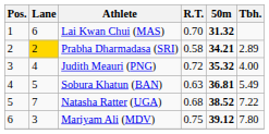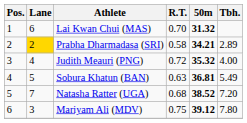 <table class="wikitable">
 <tr>
 <th>Pos.</th>
 <th>Lane</th>
 <th>Athlete</th>
 <th>R.T.</th>
 <th>50m</th>
 <th>Tbh.</th>
 </tr>
 <tr>
 <td>1</td>
 <td>6</td>
 <td> <a href='#'>Lai Kwan Chui</a> (<a href='#'>MAS</a>)</td>
 <td>0.70</td>
 <td><strong>31.32</strong></td>
 <td> </td>
 </tr>
 <tr>
 <td>2</td>
 <td style="background: gold;">2</td>
 <td> <a href='#'>Prabha Dharmadasa</a> (<a href='#'>SRI</a>)</td>
 <td>0.58</td>
 <td><strong>34.21</strong></td>
 <td>2.89</td>
 </tr>
 <tr>
 <td>3</td>
 <td>4</td>
 <td> <a href='#'>Judith Meauri</a> (<a href='#'>PNG</a>)</td>
 <td>0.72</td>
 <td><strong>35.32</strong></td>
 <td>4.00</td>
 </tr>
 <tr>
 <td>4</td>
 <td>5</td>
 <td> <a href='#'>Sobura Khatun</a> (<a href='#'>BAN</a>)</td>
 <td>0.63</td>
 <td><strong>36.81</strong></td>
 <td>5.49</td>
 </tr>
 <tr>
 <td>5</td>
 <td>7</td>
 <td> <a href='#'>Natasha Ratter</a> (<a href='#'>UGA</a>)</td>
 <td>0.68</td>
 <td><strong>38.52</strong></td>
-<td>7.22</td>
+<td>7.20</td>
 </tr>
 <tr>
 <td>6</td>
 <td>3</td>
 <td> <a href='#'>Mariyam Ali</a> (<a href='#'>MDV</a>)</td>
 <td>0.75</td>
 <td><strong>39.12</strong></td>
 <td>7.80</td>
 </tr>
 <tr>
 </tr>
 </table>
